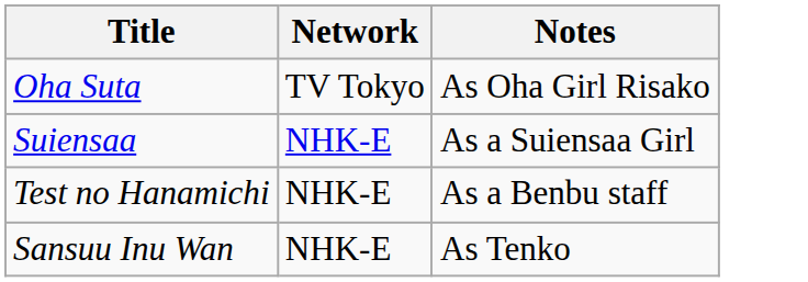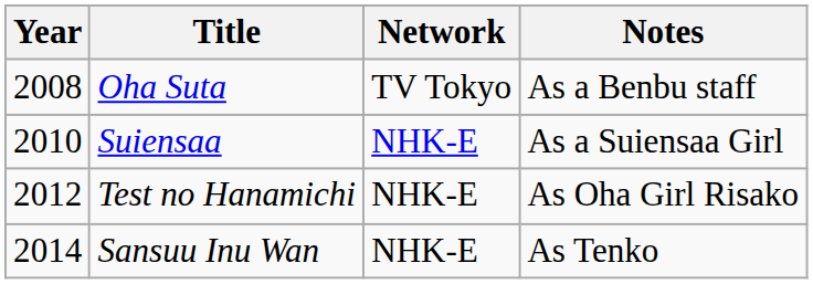 <table class="wikitable">
 <tr>
+<th>Year</th>
 <th>Title</th>
 <th>Network</th>
 <th>Notes</th>
 </tr>
 <tr>
+<td>2008</td>
 <td><em><a href='#'>Oha Suta</a></em></td>
 <td>TV Tokyo</td>
-<td>As Oha Girl Risako</td>
+<td>As a Benbu staff</td>
 </tr>
 <tr>
+<td>2010</td>
 <td><em><a href='#'>Suiensaa</a></em></td>
 <td><a href='#'>NHK-E</a></td>
 <td>As a Suiensaa Girl</td>
 </tr>
 <tr>
+<td>2012</td>
 <td><em>Test no Hanamichi</em></td>
 <td>NHK-E</td>
-<td>As a Benbu staff</td>
+<td>As Oha Girl Risako</td>
 </tr>
 <tr>
+<td>2014</td>
 <td><em>Sansuu Inu Wan</em></td>
 <td>NHK-E</td>
 <td>As Tenko</td>
 </tr>
 </table>
